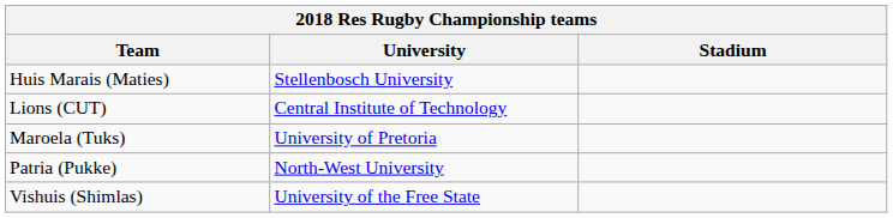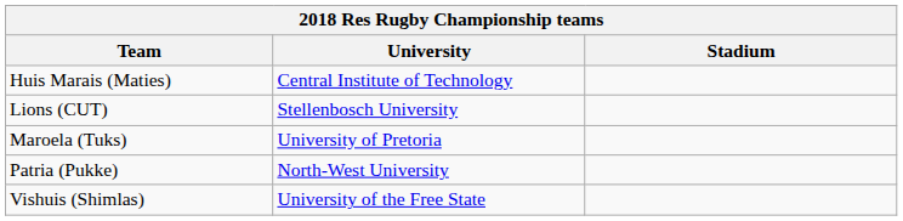 <table class="wikitable sortable" style="text-align:left; font-size:100%; width:60%">
 <tr>
 <th colspan="100%">2018 Res Rugby Championship teams</th>
 </tr>
 <tr>
 <th style="width:30%;">Team</th>
 <th style="width:35%;">University</th>
 <th style="width:35%;">Stadium</th>
 </tr>
 <tr>
 <td>Huis Marais (Maties)</td>
-<td><a href='#'>Stellenbosch University</a></td>
+<td><a href='#'>Central Institute of Technology</a></td>
 <td></td>
 </tr>
 <tr>
 <td>Lions (CUT)</td>
-<td><a href='#'>Central Institute of Technology</a></td>
+<td><a href='#'>Stellenbosch University</a></td>
 <td></td>
 </tr>
 <tr>
 <td>Maroela (Tuks)</td>
 <td><a href='#'>University of Pretoria</a></td>
 <td></td>
 </tr>
 <tr>
 <td>Patria (Pukke)</td>
 <td><a href='#'>North-West University</a></td>
 <td></td>
 </tr>
 <tr>
 <td>Vishuis (Shimlas)</td>
 <td><a href='#'>University of the Free State</a></td>
 <td></td>
 </tr>
 </table>
